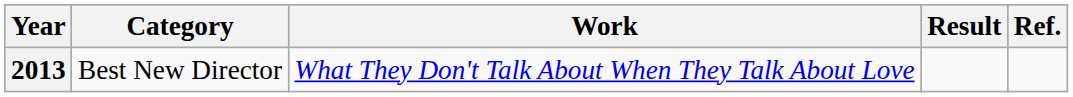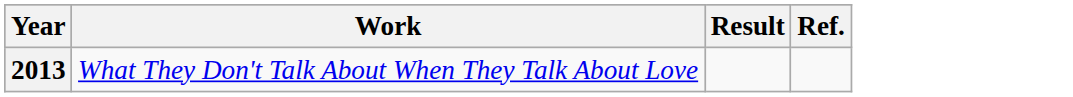 <table class="wikitable plainrowheaders sortable">
 <tr>
 <th>Year</th>
-<th>Category</th>
 <th>Work</th>
 <th>Result</th>
 <th class="unsortable">Ref.</th>
 </tr>
 <tr>
 <th>2013</th>
-<td>Best New Director</td>
 <td><em><a href='#'>What They Don't Talk About When They Talk About Love</a></em></td>
 <td></td>
 <td align="center"></td>
 </tr>
 </table>
